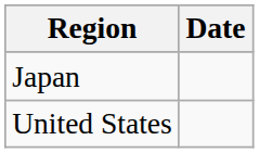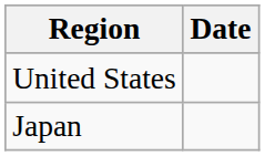 <table class="wikitable">
 <tr>
 <th>Region</th>
 <th>Date</th>
 </tr>
 <tr>
+<td>United States</td>
+<td></td>
+</tr>
+<tr>
 <td>Japan</td>
 <td></td>
 </tr>
-<tr>
-<td>United States</td>
-<td></td>
-</tr>
 </table>
